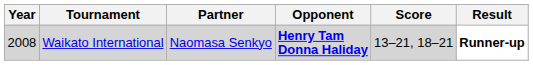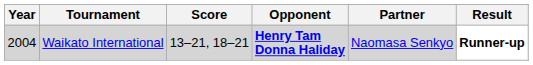 <table class="sortable wikitable" style="font-size: 90%">
 <tr>
 <th>Year</th>
 <th>Tournament</th>
+<th>Score</th>
+<th>Opponent</th>
 <th>Partner</th>
-<th>Opponent</th>
-<th>Score</th>
 <th>Result</th>
 </tr>
 <tr style="background:#D5D5D5">
-<td align="center">2008</td>
+<td align="center">2004</td>
 <td align="left"><a href='#'>Waikato International</a></td>
+<td align="left">13–21, 18–21</td>
+<td align="left"><strong> <a href='#'>Henry Tam</a> <br>  <a href='#'>Donna Haliday</a></strong></td>
 <td align="left"> <a href='#'>Naomasa Senkyo</a></td>
-<td align="left"><strong> <a href='#'>Henry Tam</a> <br>  <a href='#'>Donna Haliday</a></strong></td>
-<td align="left">13–21, 18–21</td>
 <td style="text-align:left; background:white"> <strong>Runner-up</strong></td>
 </tr>
 </table>
